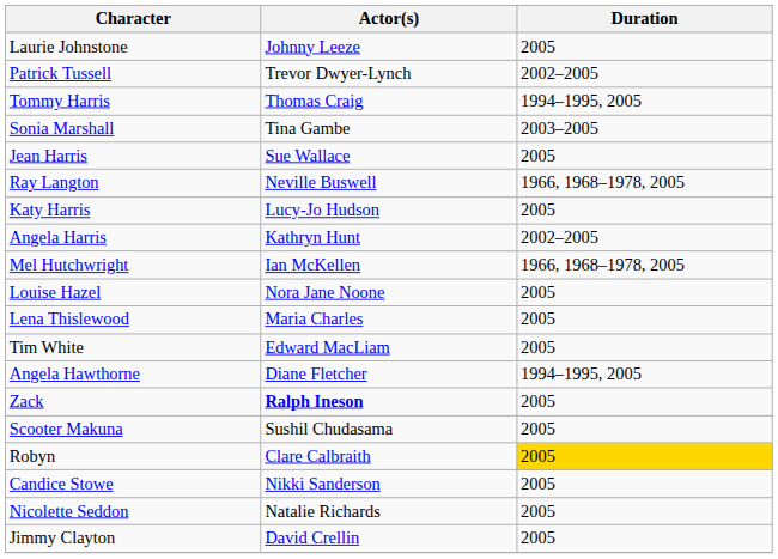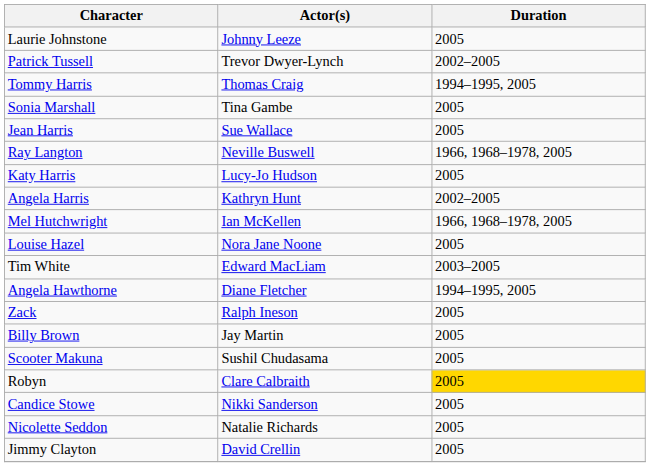 <table class="wikitable">
 <tr>
 <th scope="col" style="width:230px;">Character</th>
 <th scope="col" style="width:230px;">Actor(s)</th>
 <th scope="col" style="width:230px;">Duration</th>
 </tr>
 <tr>
 <td>Laurie Johnstone</td>
 <td><a href='#'>Johnny Leeze</a></td>
 <td>2005</td>
 </tr>
 <tr>
 <td><a href='#'>Patrick Tussell</a></td>
 <td>Trevor Dwyer-Lynch</td>
 <td>2002–2005</td>
 </tr>
 <tr>
 <td><a href='#'>Tommy Harris</a></td>
 <td><a href='#'>Thomas Craig</a></td>
 <td>1994–1995, 2005</td>
 </tr>
 <tr>
 <td><a href='#'>Sonia Marshall</a></td>
 <td>Tina Gambe</td>
-<td>2003–2005</td>
+<td>2005</td>
 </tr>
 <tr>
 <td><a href='#'>Jean Harris</a></td>
 <td><a href='#'>Sue Wallace</a></td>
 <td>2005</td>
 </tr>
 <tr>
 <td><a href='#'>Ray Langton</a></td>
 <td><a href='#'>Neville Buswell</a></td>
 <td>1966, 1968–1978, 2005</td>
 </tr>
 <tr>
 <td><a href='#'>Katy Harris</a></td>
 <td><a href='#'>Lucy-Jo Hudson</a></td>
 <td>2005</td>
 </tr>
 <tr>
 <td><a href='#'>Angela Harris</a></td>
 <td><a href='#'>Kathryn Hunt</a></td>
 <td>2002–2005</td>
 </tr>
 <tr>
 <td><a href='#'>Mel Hutchwright</a></td>
 <td><a href='#'>Ian McKellen</a></td>
 <td>1966, 1968–1978, 2005</td>
 </tr>
 <tr>
 <td><a href='#'>Louise Hazel</a></td>
 <td><a href='#'>Nora Jane Noone</a></td>
 <td>2005</td>
 </tr>
 <tr>
-<td><a href='#'>Lena Thislewood</a></td>
-<td><a href='#'>Maria Charles</a></td>
-<td>2005</td>
-</tr>
-<tr>
 <td>Tim White</td>
 <td><a href='#'>Edward MacLiam</a></td>
-<td>2005</td>
+<td>2003–2005</td>
 </tr>
 <tr>
 <td><a href='#'>Angela Hawthorne</a></td>
 <td><a href='#'>Diane Fletcher</a></td>
 <td>1994–1995, 2005</td>
 </tr>
 <tr>
 <td><a href='#'>Zack</a></td>
-<td><strong><a href='#'>Ralph Ineson</a></strong></td>
+<td><a href='#'>Ralph Ineson</a></td>
+<td>2005</td>
+</tr>
+<tr>
+<td><a href='#'>Billy Brown</a></td>
+<td>Jay Martin</td>
 <td>2005</td>
 </tr>
 <tr>
 <td><a href='#'>Scooter Makuna</a></td>
 <td>Sushil Chudasama</td>
 <td>2005</td>
 </tr>
 <tr>
 <td>Robyn</td>
 <td><a href='#'>Clare Calbraith</a></td>
 <td style="background: gold;">2005</td>
 </tr>
 <tr>
 <td><a href='#'>Candice Stowe</a></td>
 <td><a href='#'>Nikki Sanderson</a></td>
 <td>2005</td>
 </tr>
 <tr>
 <td><a href='#'>Nicolette Seddon</a></td>
 <td>Natalie Richards</td>
 <td>2005</td>
 </tr>
 <tr>
 <td>Jimmy Clayton</td>
 <td><a href='#'>David Crellin</a></td>
 <td>2005</td>
 </tr>
 <tr>
 </tr>
 </table>
